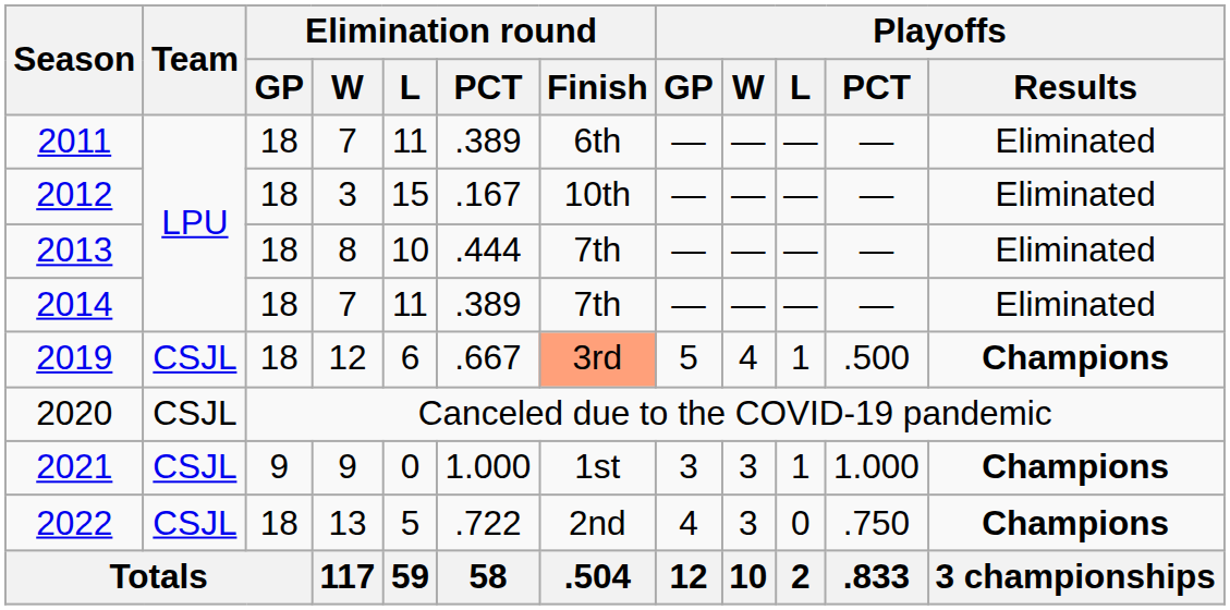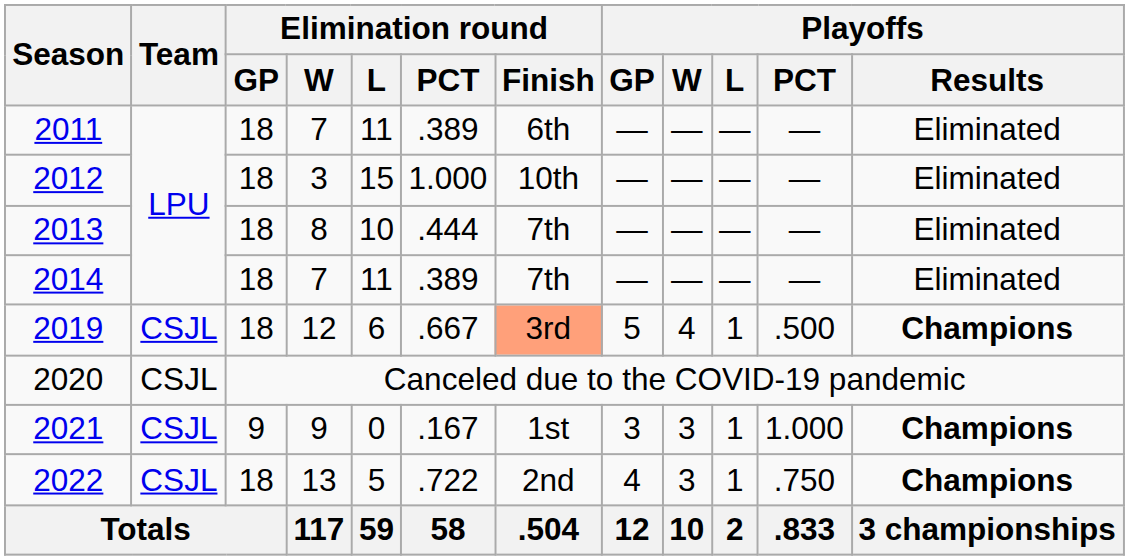 <table class=wikitable style="text-align:center">
 <tr>
 <th rowspan="2">Season</th>
 <th rowspan="2">Team</th>
 <th colspan="5">Elimination round</th>
 <th colspan="5">Playoffs</th>
 </tr>
 <tr>
 <th>GP</th>
 <th>W</th>
 <th>L</th>
 <th>PCT</th>
 <th>Finish</th>
 <th>GP</th>
 <th>W</th>
 <th>L</th>
 <th>PCT</th>
 <th>Results</th>
 </tr>
 <tr>
 <td><a href='#'>2011</a></td>
 <td rowspan="4"><a href='#'>LPU</a></td>
 <td>18</td>
 <td>7</td>
 <td>11</td>
 <td>.389</td>
 <td>6th</td>
 <td>—</td>
 <td>—</td>
 <td>—</td>
 <td>—</td>
 <td>Eliminated</td>
 </tr>
 <tr>
 <td><a href='#'>2012</a></td>
 <td>18</td>
 <td>3</td>
 <td>15</td>
-<td>.167</td>
+<td>1.000</td>
 <td>10th</td>
 <td>—</td>
 <td>—</td>
 <td>—</td>
 <td>—</td>
 <td>Eliminated</td>
 </tr>
 <tr>
 <td><a href='#'>2013</a></td>
 <td>18</td>
 <td>8</td>
 <td>10</td>
 <td>.444</td>
 <td>7th</td>
 <td>—</td>
 <td>—</td>
 <td>—</td>
 <td>—</td>
 <td>Eliminated</td>
 </tr>
 <tr>
 <td><a href='#'>2014</a></td>
 <td>18</td>
 <td>7</td>
 <td>11</td>
 <td>.389</td>
 <td>7th</td>
 <td>—</td>
 <td>—</td>
 <td>—</td>
 <td>—</td>
 <td>Eliminated</td>
 </tr>
 <tr>
 <td><a href='#'>2019</a></td>
 <td><a href='#'>CSJL</a></td>
 <td>18</td>
 <td>12</td>
 <td>6</td>
 <td>.667</td>
 <td style="background: lightsalmon;">3rd</td>
 <td>5</td>
 <td>4</td>
 <td>1</td>
 <td>.500</td>
 <td><strong>Champions</strong></td>
 </tr>
 <tr>
 <td>2020</td>
 <td>CSJL</td>
 <td colspan="10">Canceled due to the COVID-19 pandemic</td>
 </tr>
 <tr>
 <td><a href='#'>2021</a></td>
 <td><a href='#'>CSJL</a></td>
 <td>9</td>
 <td>9</td>
 <td>0</td>
-<td>1.000</td>
+<td>.167</td>
 <td>1st</td>
 <td>3</td>
 <td>3</td>
 <td>1</td>
 <td>1.000</td>
 <td><strong>Champions</strong></td>
 </tr>
 <tr>
 <td><a href='#'>2022</a></td>
 <td><a href='#'>CSJL</a></td>
 <td>18</td>
 <td>13</td>
 <td>5</td>
 <td>.722</td>
 <td>2nd</td>
 <td>4</td>
 <td>3</td>
-<td>0</td>
+<td>1</td>
 <td>.750</td>
 <td><strong>Champions</strong></td>
 </tr>
 <tr>
 <th colspan="3">Totals</th>
 <th>117</th>
 <th>59</th>
 <th>58</th>
 <th>.504</th>
 <th>12</th>
 <th>10</th>
 <th>2</th>
 <th>.833</th>
 <th>3 championships</th>
 </tr>
 </table>
